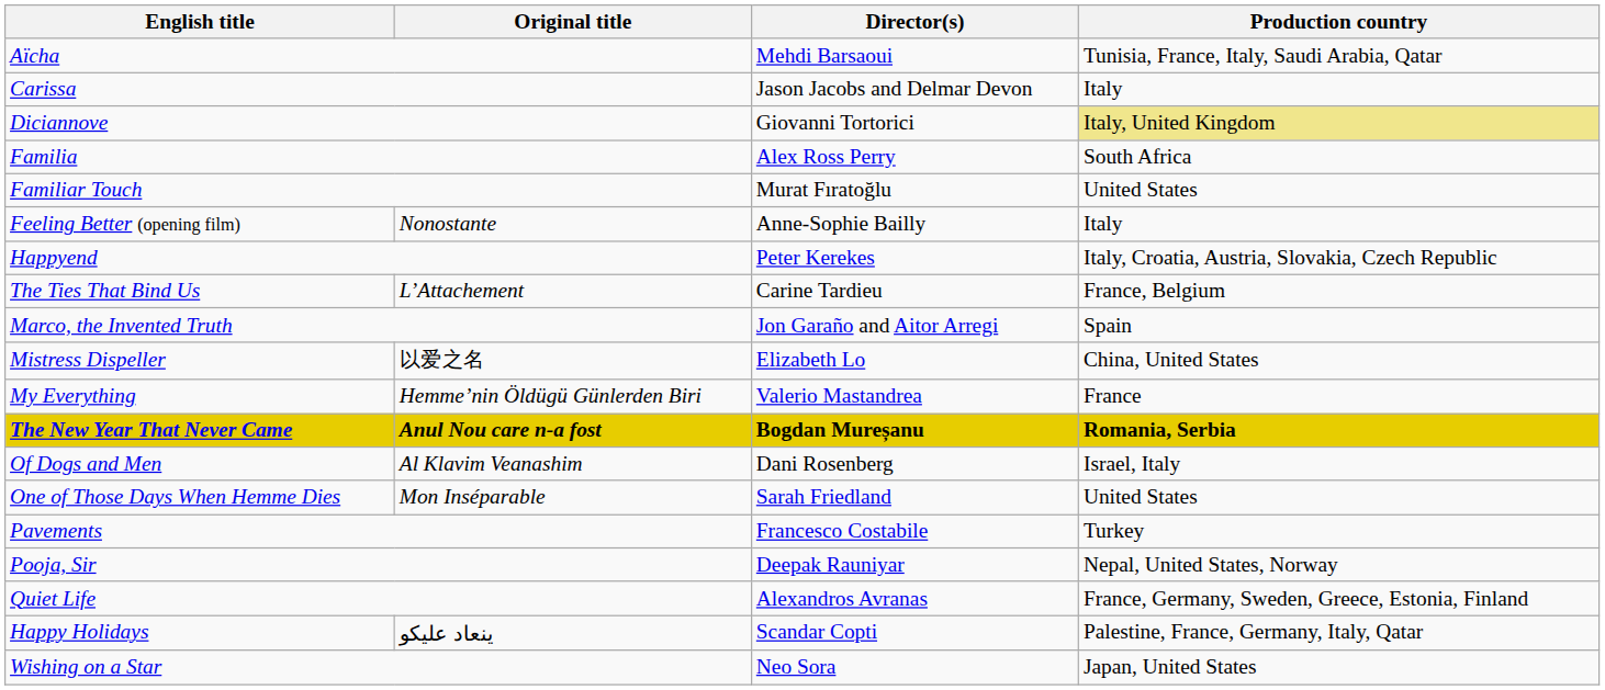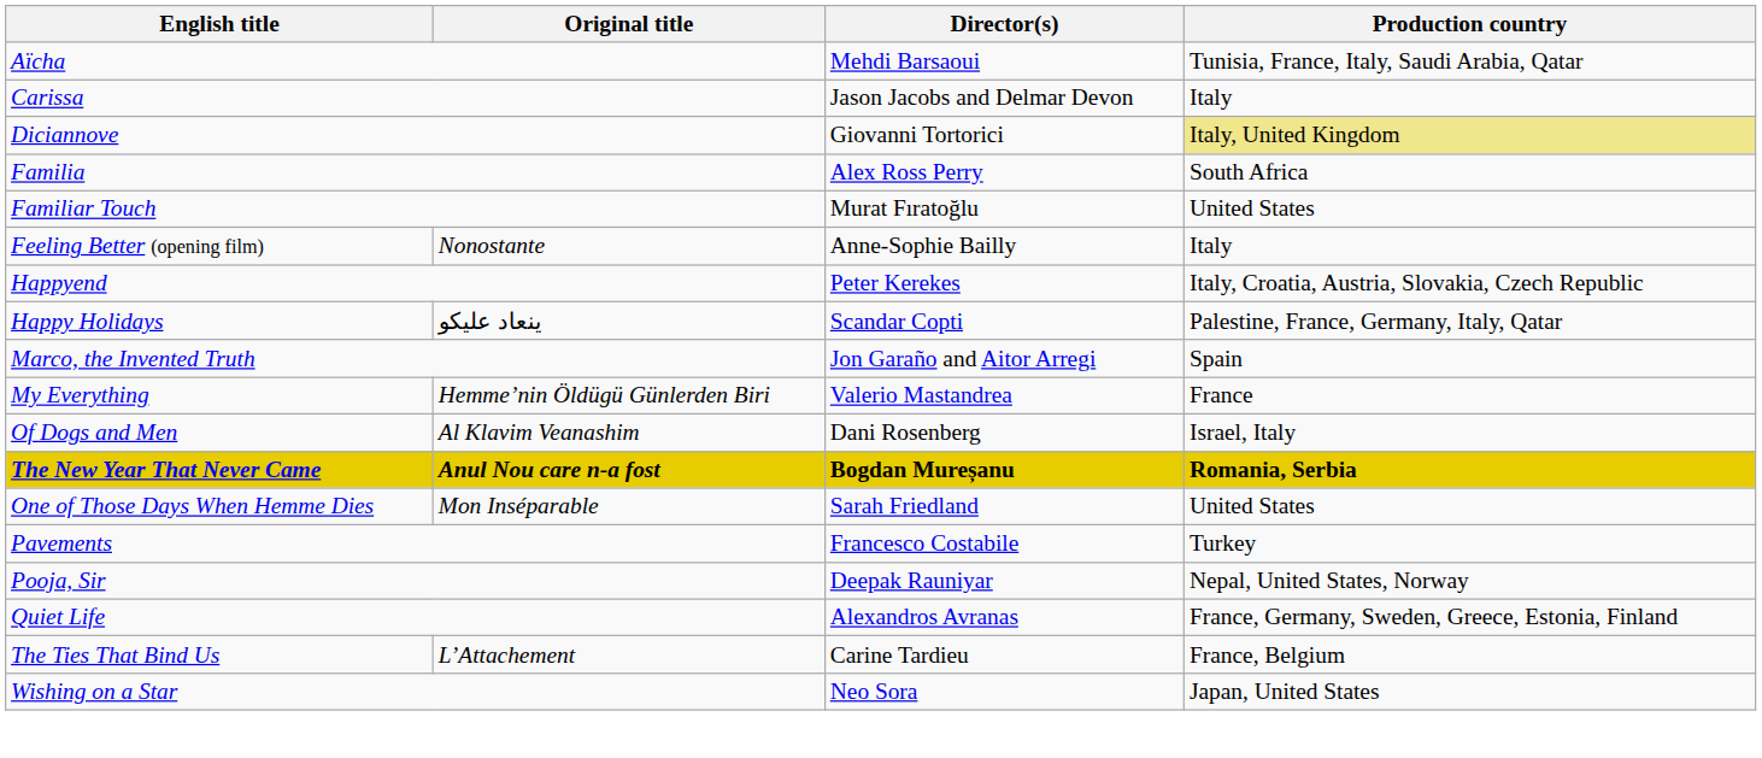 <table class="wikitable" style="width:95%; margin-bottom:2px">
 <tr>
 <th>English title</th>
 <th>Original title</th>
 <th>Director(s)</th>
 <th>Production country</th>
 </tr>
 <tr>
 <td colspan="2"><em><a href='#'>Aïcha</a></em></td>
 <td><a href='#'>Mehdi Barsaoui</a></td>
 <td>Tunisia, France, Italy, Saudi Arabia, Qatar</td>
 </tr>
 <tr>
 <td colspan="2"><em><a href='#'>Carissa</a></em></td>
 <td>Jason Jacobs and Delmar Devon</td>
 <td>Italy</td>
 </tr>
 <tr>
 <td colspan="2"><em><a href='#'>Diciannove</a></em></td>
 <td>Giovanni Tortorici</td>
 <td style="background: khaki;">Italy, United Kingdom</td>
 </tr>
 <tr>
 <td colspan="2"><em><a href='#'>Familia</a></em></td>
 <td><a href='#'>Alex Ross Perry</a></td>
 <td>South Africa</td>
 </tr>
 <tr>
 <td colspan="2"><em><a href='#'>Familiar Touch</a></em></td>
 <td>Murat Fıratoğlu</td>
 <td>United States</td>
 </tr>
 <tr>
 <td><em><a href='#'>Feeling Better</a></em> <small>(opening film)</small></td>
 <td><em>Nonostante</em></td>
 <td>Anne-Sophie Bailly</td>
 <td>Italy</td>
 </tr>
 <tr>
 <td colspan="2"><em><a href='#'>Happyend</a></em></td>
 <td><a href='#'>Peter Kerekes</a></td>
 <td>Italy, Croatia, Austria, Slovakia, Czech Republic</td>
 </tr>
 <tr>
-<td><em><a href='#'>The Ties That Bind Us</a></em></td>
-<td><em>L’Attachement</em></td>
-<td>Carine Tardieu</td>
-<td>France, Belgium</td>
+<td><em><a href='#'>Happy Holidays</a></em></td>
+<td>ينعاد عليكو</td>
+<td><a href='#'>Scandar Copti</a></td>
+<td>Palestine, France, Germany, Italy, Qatar</td>
 </tr>
 <tr>
 <td colspan="2"><em><a href='#'>Marco, the Invented Truth</a></em></td>
 <td><a href='#'>Jon Garaño</a> and <a href='#'>Aitor Arregi</a></td>
 <td>Spain</td>
 </tr>
 <tr>
-<td><em><a href='#'>Mistress Dispeller</a></em></td>
-<td>以爱之名</td>
-<td><a href='#'>Elizabeth Lo</a></td>
-<td>China, United States</td>
-</tr>
-<tr>
 <td><em><a href='#'>My Everything</a></em></td>
 <td><em>Hemme’nin Öldügü Günlerden Biri</em></td>
 <td><a href='#'>Valerio Mastandrea</a></td>
 <td>France</td>
+</tr>
+<tr>
+<td><em><a href='#'>Of Dogs and Men</a></em></td>
+<td><em>Al Klavim Veanashim</em></td>
+<td>Dani Rosenberg</td>
+<td>Israel, Italy</td>
 </tr>
 <tr style="background:#E7CD00;">
 <td><strong><em><a href='#'>The New Year That Never Came</a></em></strong></td>
 <td><strong><em>Anul Nou care n-a fost</em></strong></td>
 <td><strong>Bogdan Mureșanu</strong></td>
 <td><strong>Romania, Serbia</strong></td>
-</tr>
-<tr>
-<td><em><a href='#'>Of Dogs and Men</a></em></td>
-<td><em>Al Klavim Veanashim</em></td>
-<td>Dani Rosenberg</td>
-<td>Israel, Italy</td>
 </tr>
 <tr>
 <td><em><a href='#'>One of Those Days When Hemme Dies</a></em></td>
 <td><em>Mon Inséparable</em></td>
 <td><a href='#'>Sarah Friedland</a></td>
 <td>United States</td>
 </tr>
 <tr>
 <td colspan="2"><em><a href='#'>Pavements</a></em></td>
 <td><a href='#'>Francesco Costabile</a></td>
 <td>Turkey</td>
 </tr>
 <tr>
 <td colspan="2"><em><a href='#'>Pooja, Sir</a></em></td>
 <td><a href='#'>Deepak Rauniyar</a></td>
 <td>Nepal, United States, Norway</td>
 </tr>
 <tr>
 <td colspan="2"><em><a href='#'>Quiet Life</a></em></td>
 <td><a href='#'>Alexandros Avranas</a></td>
 <td>France, Germany, Sweden, Greece, Estonia, Finland</td>
 </tr>
 <tr>
-<td><em><a href='#'>Happy Holidays</a></em></td>
-<td>ينعاد عليكو</td>
-<td><a href='#'>Scandar Copti</a></td>
-<td>Palestine, France, Germany, Italy, Qatar</td>
+<td><em><a href='#'>The Ties That Bind Us</a></em></td>
+<td><em>L’Attachement</em></td>
+<td>Carine Tardieu</td>
+<td>France, Belgium</td>
 </tr>
 <tr>
 <td colspan="2"><em><a href='#'>Wishing on a Star</a></em></td>
 <td><a href='#'>Neo Sora</a></td>
 <td>Japan, United States</td>
 </tr>
 </table>
